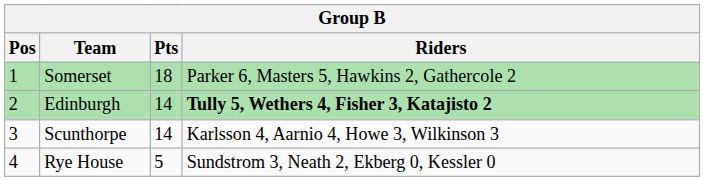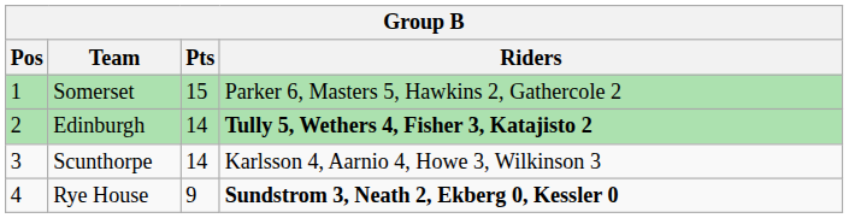 <table class="wikitable">
 <tr>
 <th colspan="4">Group B</th>
 </tr>
 <tr>
 <th width=20>Pos</th>
 <th width=90>Team</th>
 <th width=20>Pts</th>
 <th width=450>Riders</th>
 </tr>
 <tr style="background:#ACE1AF;">
 <td>1</td>
 <td align=left>Somerset</td>
-<td>18</td>
+<td>15</td>
 <td>Parker 6, Masters 5, Hawkins 2, Gathercole 2</td>
 </tr>
 <tr style="background:#ACE1AF;">
 <td>2</td>
 <td align=left>Edinburgh</td>
 <td>14</td>
 <td><strong>Tully 5, Wethers 4, Fisher 3, Katajisto 2</strong></td>
 </tr>
 <tr>
 <td>3</td>
 <td align=left>Scunthorpe</td>
 <td>14</td>
 <td>Karlsson 4, Aarnio 4, Howe 3, Wilkinson 3</td>
 </tr>
 <tr>
 <td>4</td>
 <td align=left>Rye House</td>
-<td>5</td>
-<td>Sundstrom 3, Neath 2, Ekberg 0, Kessler 0</td>
+<td>9</td>
+<td><strong>Sundstrom 3, Neath 2, Ekberg 0, Kessler 0</strong></td>
 </tr>
 </table>
